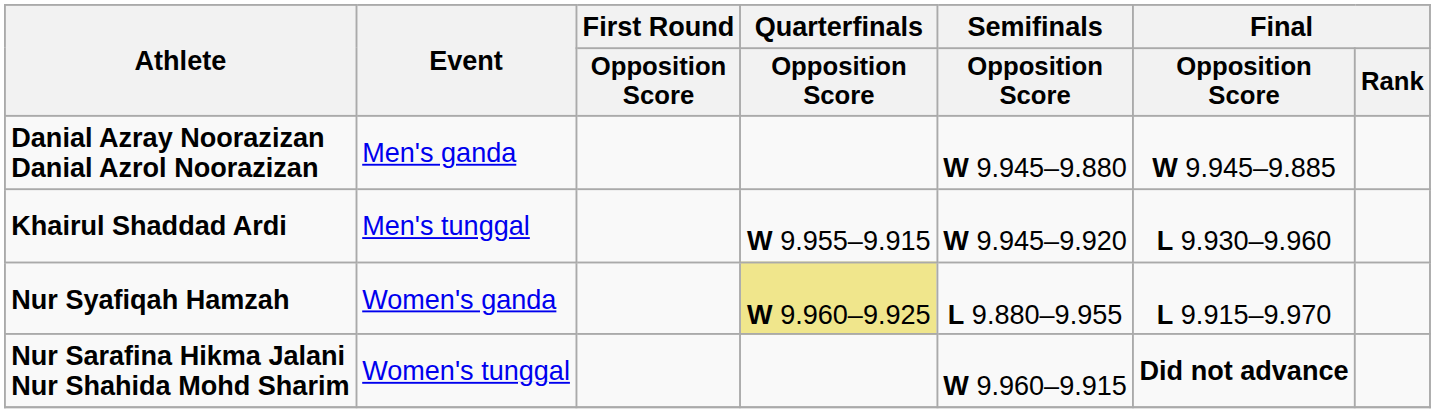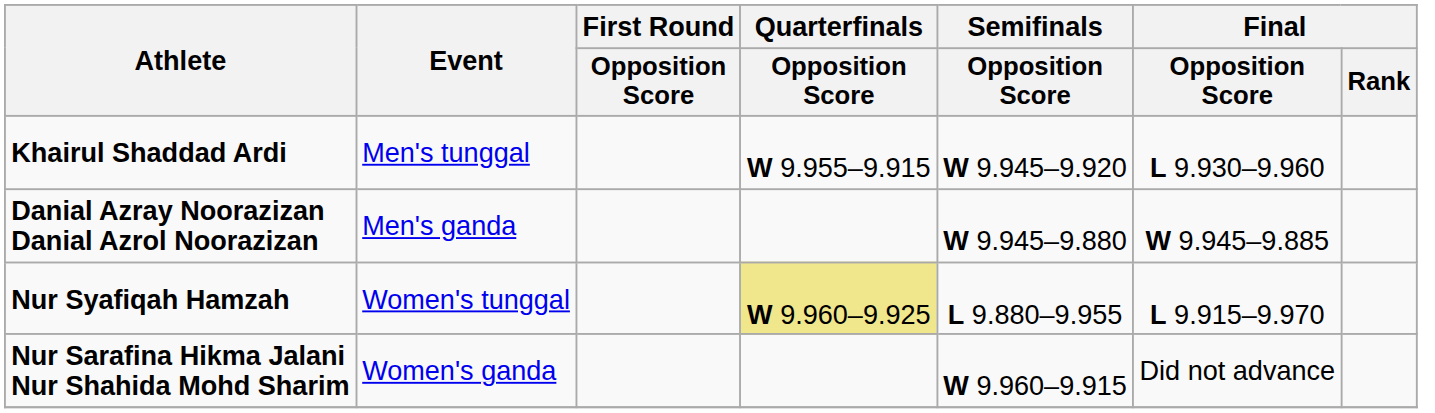 <table class=wikitable style="font-size:90%; text-align:center">
 <tr>
 <th rowspan="2">Athlete</th>
 <th rowspan="2">Event</th>
 <th>First Round</th>
 <th>Quarterfinals</th>
 <th>Semifinals</th>
 <th colspan="2">Final</th>
 </tr>
 <tr style="font-size:95%", align="center">
 <th>Opposition<br>Score</th>
 <th>Opposition<br>Score</th>
 <th>Opposition<br>Score</th>
 <th>Opposition<br>Score</th>
 <th>Rank</th>
 </tr>
-<tr>
-<td align=left><strong>Danial Azray Noorazizan<br>Danial Azrol Noorazizan</strong></td>
-<td align=left><a href='#'>Men's ganda</a></td>
-<td></td>
-<td></td>
-<td><br><strong>W</strong> 9.945–9.880</td>
-<td><br><strong>W</strong> 9.945–9.885</td>
-<td></td>
-</tr>
 <tr align="center">
 <td align=left><strong>Khairul Shaddad Ardi</strong></td>
 <td align=left><a href='#'>Men's tunggal</a></td>
 <td></td>
 <td><br><strong>W</strong> 9.955–9.915</td>
 <td><br><strong>W</strong> 9.945–9.920</td>
 <td><br><strong>L</strong> 9.930–9.960</td>
 <td></td>
 </tr>
 <tr>
+<td align=left><strong>Danial Azray Noorazizan<br>Danial Azrol Noorazizan</strong></td>
+<td align=left><a href='#'>Men's ganda</a></td>
+<td></td>
+<td></td>
+<td><br><strong>W</strong> 9.945–9.880</td>
+<td><br><strong>W</strong> 9.945–9.885</td>
+<td></td>
+</tr>
+<tr>
 <td align=left><strong>Nur Syafiqah Hamzah</strong></td>
-<td align=left><a href='#'>Women's ganda</a></td>
+<td align=left><a href='#'>Women's tunggal</a></td>
 <td></td>
 <td style="background: khaki;"><br><strong>W</strong> 9.960–9.925</td>
 <td><br><strong>L</strong> 9.880–9.955</td>
 <td><br><strong>L</strong> 9.915–9.970</td>
 <td></td>
 </tr>
 <tr>
 <td align=left><strong>Nur Sarafina Hikma Jalani<br>Nur Shahida Mohd Sharim</strong></td>
-<td align=left><a href='#'>Women's tunggal</a></td>
+<td align=left><a href='#'>Women's ganda</a></td>
 <td></td>
 <td></td>
 <td><br><strong>W</strong> 9.960–9.915</td>
-<td><strong>Did not advance</strong></td>
+<td>Did not advance</td>
 <td></td>
 </tr>
 <tr>
 </tr>
 </table>
